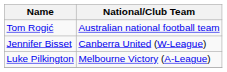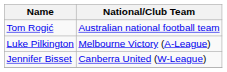 <table class="sortable wikitable">
 <tr>
 <th>Name</th>
 <th>National/Club Team</th>
 </tr>
 <tr>
 <td> <a href='#'>Tom Rogić</a></td>
 <td><a href='#'>Australian national football team</a></td>
 </tr>
 <tr>
+<td> <a href='#'>Luke Pilkington</a></td>
+<td><a href='#'>Melbourne Victory</a> (<a href='#'>A-League</a>)</td>
+</tr>
+<tr>
 <td> <a href='#'>Jennifer Bisset</a></td>
 <td><a href='#'>Canberra United</a> (<a href='#'>W-League</a>)</td>
 </tr>
 <tr>
-<td> <a href='#'>Luke Pilkington</a></td>
-<td><a href='#'>Melbourne Victory</a> (<a href='#'>A-League</a>)</td>
-</tr>
-<tr>
 </tr>
 </table>
